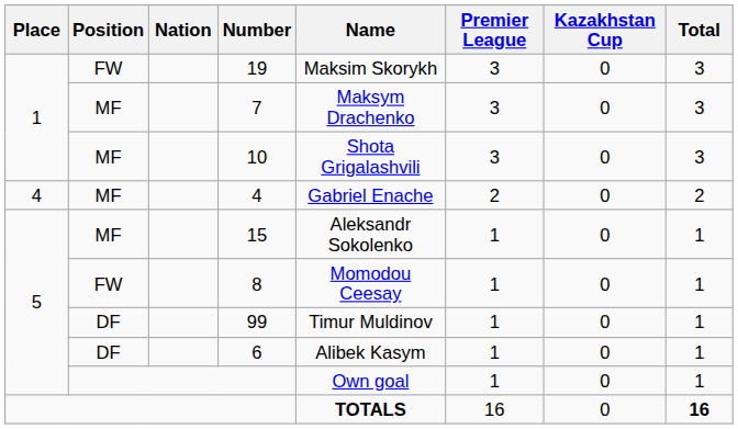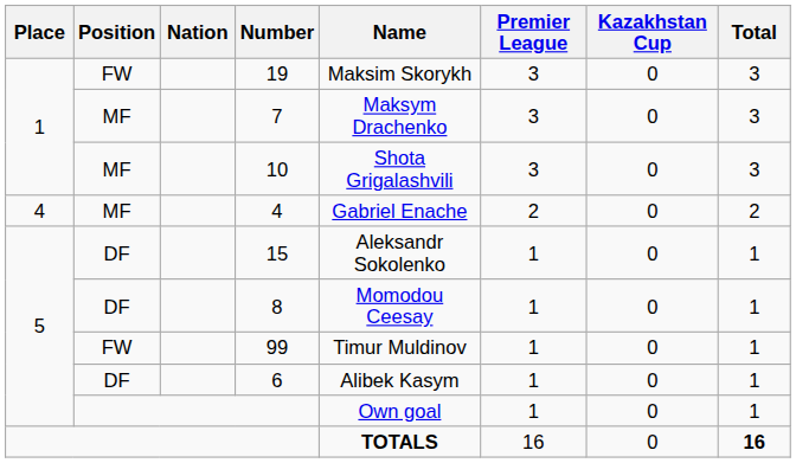 <table class="wikitable" style="font-size: 95%; text-align: center;">
 <tr>
 <th width=60>Place</th>
 <th width=60>Position</th>
 <th width=60>Nation</th>
 <th width=60>Number</th>
 <th width=200>Name</th>
 <th width=120><a href='#'>Premier League</a></th>
 <th width=120><a href='#'>Kazakhstan Cup</a></th>
 <th width=80>Total</th>
 </tr>
 <tr>
 <td rowspan="3">1</td>
 <td>FW</td>
 <td></td>
 <td>19</td>
 <td>Maksim Skorykh</td>
 <td>3</td>
 <td>0</td>
 <td>3</td>
 </tr>
 <tr>
 <td>MF</td>
 <td></td>
 <td>7</td>
 <td><a href='#'>Maksym Drachenko</a></td>
 <td>3</td>
 <td>0</td>
 <td>3</td>
 </tr>
 <tr>
 <td>MF</td>
 <td></td>
 <td>10</td>
 <td><a href='#'>Shota Grigalashvili</a></td>
 <td>3</td>
 <td>0</td>
 <td>3</td>
 </tr>
 <tr>
 <td>4</td>
 <td>MF</td>
 <td></td>
 <td>4</td>
 <td><a href='#'>Gabriel Enache</a></td>
 <td>2</td>
 <td>0</td>
 <td>2</td>
 </tr>
 <tr>
 <td rowspan="5">5</td>
-<td>MF</td>
+<td>DF</td>
 <td></td>
 <td>15</td>
 <td>Aleksandr Sokolenko</td>
 <td>1</td>
 <td>0</td>
 <td>1</td>
 </tr>
 <tr>
-<td>FW</td>
+<td>DF</td>
 <td></td>
 <td>8</td>
 <td><a href='#'>Momodou Ceesay</a></td>
 <td>1</td>
 <td>0</td>
 <td>1</td>
 </tr>
 <tr>
-<td>DF</td>
+<td>FW</td>
 <td></td>
 <td>99</td>
 <td>Timur Muldinov</td>
 <td>1</td>
 <td>0</td>
 <td>1</td>
 </tr>
 <tr>
 <td>DF</td>
 <td></td>
 <td>6</td>
 <td>Alibek Kasym</td>
 <td>1</td>
 <td>0</td>
 <td>1</td>
 </tr>
 <tr>
 <td colspan="3"></td>
 <td><a href='#'>Own goal</a></td>
 <td>1</td>
 <td>0</td>
 <td>1</td>
 </tr>
 <tr>
 <td colspan="4"></td>
 <td><strong>TOTALS</strong></td>
 <td>16</td>
 <td>0</td>
 <td><strong>16</strong></td>
 </tr>
 </table>
